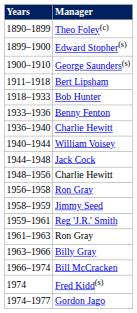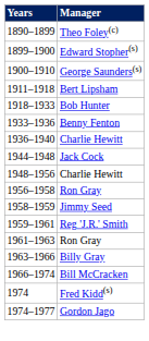 <table class="wikitable" style="background:#fff; text-align:left;">
 <tr style="font-weight:bold; color:#fff; background:#002060;"|>
 <td><strong>Years</strong></td>
 <td><strong>Manager</strong></td>
 </tr>
 <tr>
 <td>1890–1899</td>
 <td> <a href='#'>Theo Foley</a><sup>(c)</sup></td>
 </tr>
 <tr>
 <td>1899–1900</td>
 <td> <a href='#'>Edward Stopher</a><sup>(s)</sup></td>
 </tr>
 <tr>
 <td>1900–1910</td>
 <td> <a href='#'>George Saunders</a><sup>(s)</sup></td>
 </tr>
 <tr>
 <td>1911–1918</td>
 <td> <a href='#'>Bert Lipsham</a></td>
 </tr>
 <tr>
 <td>1918–1933</td>
 <td> <a href='#'>Bob Hunter</a></td>
 </tr>
 <tr>
 <td>1933–1936</td>
 <td> <a href='#'>Benny Fenton</a></td>
 </tr>
 <tr>
 <td>1936–1940</td>
 <td> <a href='#'>Charlie Hewitt</a></td>
-</tr>
-<tr>
-<td>1940–1944</td>
-<td> <a href='#'>William Voisey</a></td>
 </tr>
 <tr>
 <td>1944–1948</td>
 <td> <a href='#'>Jack Cock</a></td>
 </tr>
 <tr>
 <td>1948–1956</td>
 <td> Charlie Hewitt</td>
 </tr>
 <tr>
 <td>1956–1958</td>
 <td> <a href='#'>Ron Gray</a></td>
 </tr>
 <tr>
 <td>1958–1959</td>
 <td> <a href='#'>Jimmy Seed</a></td>
 </tr>
 <tr>
 <td>1959–1961</td>
 <td> <a href='#'>Reg 'J.R.' Smith</a></td>
 </tr>
 <tr>
 <td>1961–1963</td>
 <td> Ron Gray</td>
 </tr>
 <tr>
 <td>1963–1966</td>
 <td> <a href='#'>Billy Gray</a></td>
 </tr>
 <tr>
 <td>1966–1974</td>
 <td> <a href='#'>Bill McCracken</a></td>
 </tr>
 <tr>
 <td>1974</td>
 <td> <a href='#'>Fred Kidd</a><sup>(s)</sup></td>
 </tr>
 <tr>
 <td>1974–1977</td>
 <td> <a href='#'>Gordon Jago</a></td>
 </tr>
 </table>
